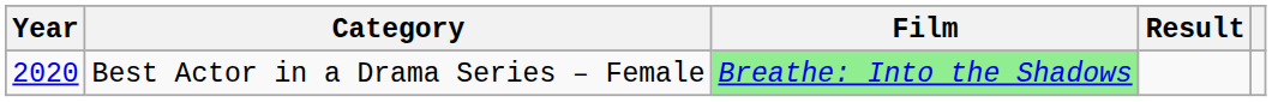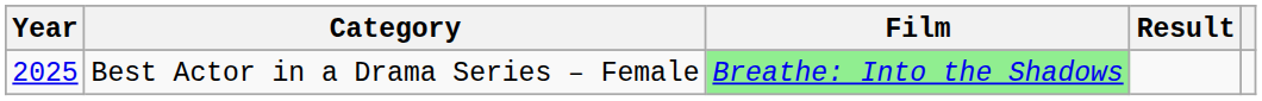 <table class="wikitable sortable plainrowheaders">
 <tr>
 <th scope="col">Year</th>
 <th scope="col">Category</th>
 <th scope="col">Film</th>
 <th scope="col">Result</th>
 <th scope="col" class="unsortable"></th>
 </tr>
 <tr>
-<td><a href='#'>2020</a></td>
+<td><a href='#'>2025</a></td>
 <td>Best Actor in a Drama Series – Female</td>
 <td style="background: lightgreen;"><em><a href='#'>Breathe: Into the Shadows</a></em></td>
 <td></td>
 <td></td>
 </tr>
 </table>
